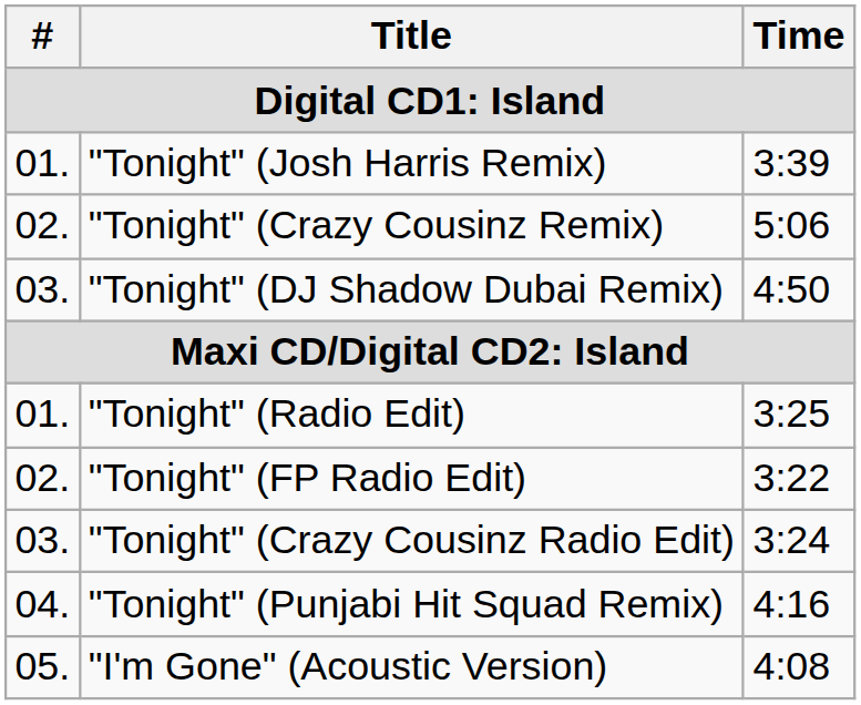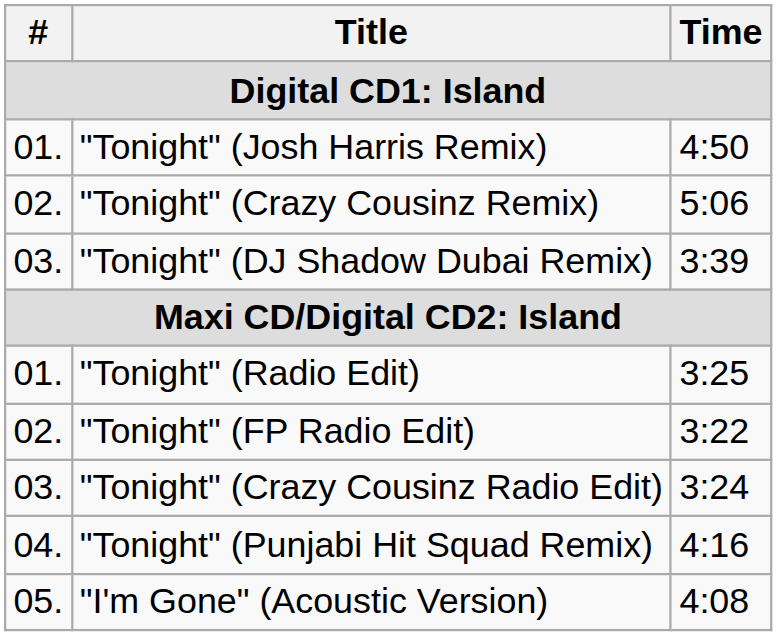 <table class="wikitable">
 <tr>
 <th>#</th>
 <th>Title</th>
 <th>Time</th>
 </tr>
 <tr>
 <td colspan=3 bgcolor="#DDDDDD" align=center><strong>Digital CD1: Island</strong></td>
 </tr>
 <tr>
 <td>01.</td>
 <td>"Tonight" (Josh Harris Remix)</td>
-<td>3:39</td>
+<td>4:50</td>
 </tr>
 <tr>
 <td>02.</td>
 <td>"Tonight" (Crazy Cousinz Remix)</td>
 <td>5:06</td>
 </tr>
 <tr>
 <td>03.</td>
 <td>"Tonight" (DJ Shadow Dubai Remix)</td>
-<td>4:50</td>
+<td>3:39</td>
 </tr>
 <tr>
 <td colspan=3 bgcolor="#DDDDDD" align=center><strong>Maxi CD/Digital CD2: Island</strong></td>
 </tr>
 <tr>
 <td>01.</td>
 <td>"Tonight" (Radio Edit)</td>
 <td>3:25</td>
 </tr>
 <tr>
 <td>02.</td>
 <td>"Tonight" (FP Radio Edit)</td>
 <td>3:22</td>
 </tr>
 <tr>
 <td>03.</td>
 <td>"Tonight" (Crazy Cousinz Radio Edit)</td>
 <td>3:24</td>
 </tr>
 <tr>
 <td>04.</td>
 <td>"Tonight" (Punjabi Hit Squad Remix)</td>
 <td>4:16</td>
 </tr>
 <tr>
 <td>05.</td>
 <td>"I'm Gone" (Acoustic Version)</td>
 <td>4:08</td>
 </tr>
 </table>
